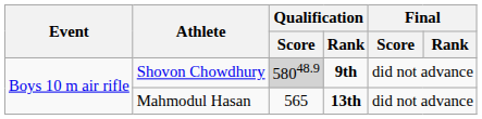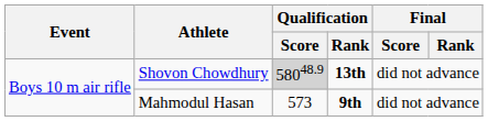 <table class="wikitable" style="font-size:90%">
 <tr>
 <th rowspan="2">Event</th>
 <th rowspan="2">Athlete</th>
 <th colspan="2">Qualification</th>
 <th colspan="2">Final</th>
 </tr>
 <tr>
 <th>Score</th>
 <th>Rank</th>
 <th>Score</th>
 <th>Rank</th>
 </tr>
 <tr>
 <td rowspan=2><a href='#'>Boys 10 m air rifle</a></td>
 <td><a href='#'>Shovon Chowdhury</a></td>
 <td align=center style="background: lightgrey;">580<sup>48.9</sup></td>
-<td align=center><strong>9th</strong></td>
+<td align=center><strong>13th</strong></td>
 <td align=center colspan=2>did not advance</td>
 </tr>
 <tr>
 <td>Mahmodul Hasan</td>
-<td align=center>565</td>
-<td align=center><strong>13th</strong></td>
+<td align=center>573</td>
+<td align=center><strong>9th</strong></td>
 <td align=center colspan=2>did not advance</td>
 </tr>
 </table>
